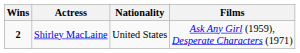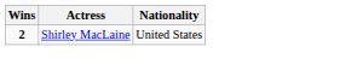 <table class="wikitable" style="text-align:center;">
 <tr>
 <th scope="col">Wins</th>
 <th scope="col">Actress</th>
 <th scope="col">Nationality</th>
-<th scope="col">Films</th>
 </tr>
 <tr>
 <td><strong>2</strong></td>
 <td><a href='#'>Shirley MacLaine</a></td>
 <td>United States</td>
-<td><em><a href='#'>Ask Any Girl</a></em> (1959), <br> <em><a href='#'>Desperate Characters</a></em> (1971)</td>
 </tr>
 </table>
